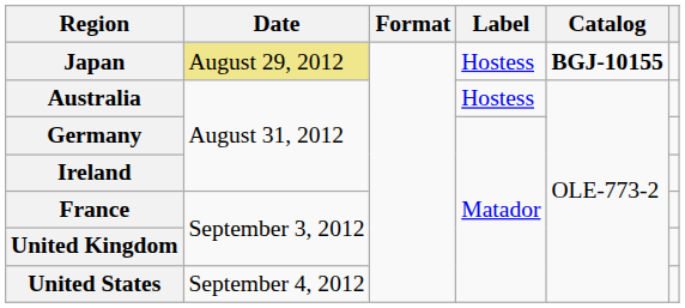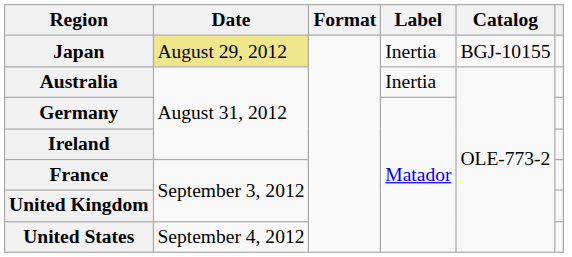 <table class="wikitable plainrowheaders">
 <tr>
 <th scope="col">Region</th>
 <th scope="col">Date</th>
 <th scope="col">Format</th>
 <th scope="col">Label</th>
 <th scope="col">Catalog</th>
 <th scope="col"></th>
 </tr>
 <tr>
 <th scope="row">Japan</th>
 <td style="background: khaki;">August 29, 2012</td>
 <td rowspan="7"></td>
-<td><a href='#'>Hostess</a></td>
-<td><strong>BGJ-10155</strong></td>
+<td>Inertia</td>
+<td>BGJ-10155</td>
 <td align="center"></td>
 </tr>
 <tr>
 <th scope="row">Australia</th>
 <td rowspan="3">August 31, 2012</td>
-<td><a href='#'>Hostess</a></td>
+<td>Inertia</td>
 <td rowspan="6">OLE-773-2</td>
 <td align="center"></td>
 </tr>
 <tr>
 <th scope="row">Germany</th>
 <td rowspan="5"><a href='#'>Matador</a></td>
 <td align="center"></td>
 </tr>
 <tr>
 <th scope="row">Ireland</th>
 <td align="center"></td>
 </tr>
 <tr>
 <th scope="row">France</th>
 <td rowspan="2">September 3, 2012</td>
 <td align="center"></td>
 </tr>
 <tr>
 <th scope="row">United Kingdom</th>
 <td align="center"></td>
 </tr>
 <tr>
 <th scope="row">United States</th>
 <td>September 4, 2012</td>
 <td align="center"></td>
 </tr>
 </table>
